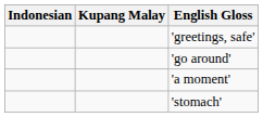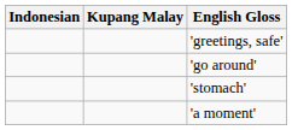 <table class="wikitable">
 <tr>
 <th>Indonesian</th>
 <th>Kupang Malay</th>
 <th>English Gloss</th>
 </tr>
 <tr>
 <td></td>
 <td></td>
 <td>'greetings, safe'</td>
 </tr>
 <tr>
 <td></td>
 <td></td>
 <td>'go around'</td>
 </tr>
 <tr>
 <td></td>
 <td></td>
-<td>'a moment'</td>
+<td>'stomach'</td>
 </tr>
 <tr>
 <td></td>
 <td></td>
-<td>'stomach'</td>
+<td>'a moment'</td>
 </tr>
 </table>
